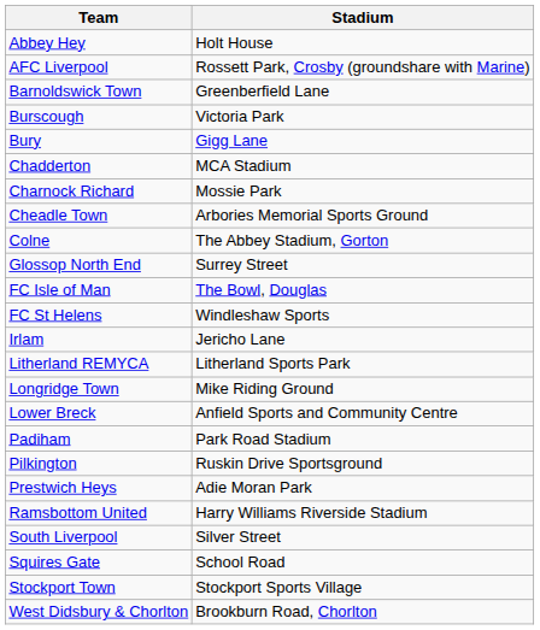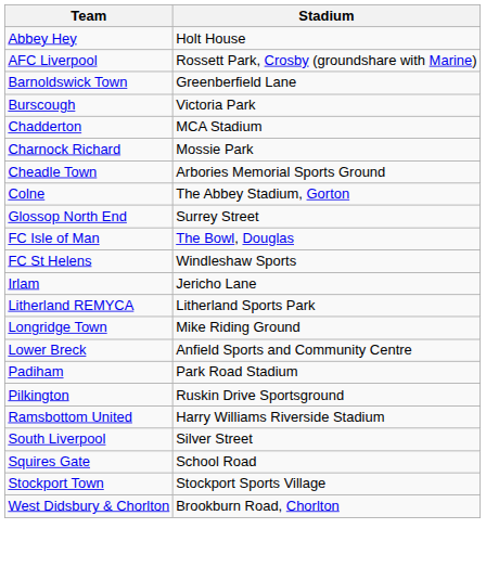 <table class="wikitable">
 <tr>
 <th>Team</th>
 <th>Stadium</th>
 </tr>
 <tr>
 <td><a href='#'>Abbey Hey</a></td>
 <td>Holt House</td>
 </tr>
 <tr>
 <td><a href='#'>AFC Liverpool</a></td>
 <td>Rossett Park, <a href='#'>Crosby</a> (groundshare with <a href='#'>Marine</a>)</td>
 </tr>
 <tr>
 <td><a href='#'>Barnoldswick Town</a></td>
 <td>Greenberfield Lane</td>
 </tr>
 <tr>
 <td><a href='#'>Burscough</a></td>
 <td>Victoria Park</td>
-</tr>
-<tr>
-<td><a href='#'>Bury</a></td>
-<td><a href='#'>Gigg Lane</a></td>
 </tr>
 <tr>
 <td><a href='#'>Chadderton</a></td>
 <td>MCA Stadium</td>
 </tr>
 <tr>
 <td><a href='#'>Charnock Richard</a></td>
 <td>Mossie Park</td>
 </tr>
 <tr>
 <td><a href='#'>Cheadle Town</a></td>
 <td>Arbories Memorial Sports Ground</td>
 </tr>
 <tr>
 <td><a href='#'>Colne</a></td>
 <td>The Abbey Stadium, <a href='#'>Gorton</a></td>
 </tr>
 <tr>
 <td><a href='#'>Glossop North End</a></td>
 <td>Surrey Street</td>
 </tr>
 <tr>
 <td><a href='#'>FC Isle of Man</a></td>
 <td><a href='#'>The Bowl</a>, <a href='#'>Douglas</a></td>
 </tr>
 <tr>
 <td><a href='#'>FC St Helens</a></td>
 <td>Windleshaw Sports</td>
 </tr>
 <tr>
 <td><a href='#'>Irlam</a></td>
 <td>Jericho Lane</td>
 </tr>
 <tr>
 <td><a href='#'>Litherland REMYCA</a></td>
 <td>Litherland Sports Park</td>
 </tr>
 <tr>
 <td><a href='#'>Longridge Town</a></td>
 <td>Mike Riding Ground</td>
 </tr>
 <tr>
 <td><a href='#'>Lower Breck</a></td>
 <td>Anfield Sports and Community Centre</td>
 </tr>
 <tr>
 <td><a href='#'>Padiham</a></td>
 <td>Park Road Stadium</td>
 </tr>
 <tr>
 <td><a href='#'>Pilkington</a></td>
 <td>Ruskin Drive Sportsground</td>
 </tr>
 <tr>
-<td><a href='#'>Prestwich Heys</a></td>
-<td>Adie Moran Park</td>
-</tr>
-<tr>
 <td><a href='#'>Ramsbottom United</a></td>
 <td>Harry Williams Riverside Stadium</td>
 </tr>
 <tr>
 <td><a href='#'>South Liverpool</a></td>
 <td>Silver Street</td>
 </tr>
 <tr>
 <td><a href='#'>Squires Gate</a></td>
 <td>School Road</td>
 </tr>
 <tr>
 <td><a href='#'>Stockport Town</a></td>
 <td>Stockport Sports Village</td>
 </tr>
 <tr>
 <td><a href='#'>West Didsbury & Chorlton</a></td>
 <td>Brookburn Road, <a href='#'>Chorlton</a></td>
 </tr>
 </table>
